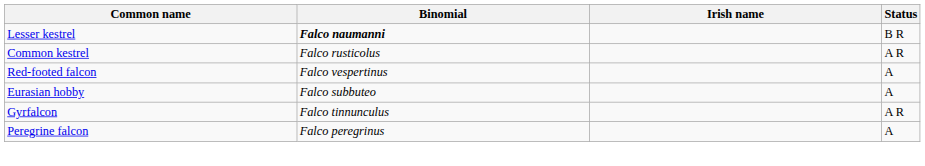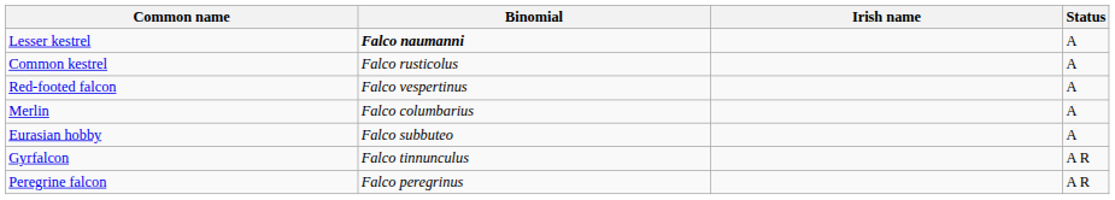 <table width=60% class="wikitable">
 <tr>
 <th width=32%>Common name</th>
 <th width=32%>Binomial</th>
 <th width=32%>Irish name</th>
 <th width=4%>Status</th>
 </tr>
 <tr>
 <td><a href='#'>Lesser kestrel</a></td>
 <td><strong><em>Falco naumanni</em></strong></td>
 <td></td>
-<td>B R</td>
+<td>A</td>
 </tr>
 <tr>
 <td><a href='#'>Common kestrel</a></td>
 <td><em>Falco rusticolus</em></td>
 <td></td>
-<td>A R</td>
+<td>A</td>
 </tr>
 <tr>
 <td><a href='#'>Red-footed falcon</a></td>
 <td><em>Falco vespertinus</em></td>
+<td></td>
+<td>A</td>
+</tr>
+<tr>
+<td><a href='#'>Merlin</a></td>
+<td><em>Falco columbarius</em></td>
 <td></td>
 <td>A</td>
 </tr>
 <tr>
 <td><a href='#'>Eurasian hobby</a></td>
 <td><em>Falco subbuteo</em></td>
 <td></td>
 <td>A</td>
 </tr>
 <tr>
 <td><a href='#'>Gyrfalcon</a></td>
 <td><em>Falco tinnunculus</em></td>
 <td></td>
 <td>A R</td>
 </tr>
 <tr>
 <td><a href='#'>Peregrine falcon</a></td>
 <td><em>Falco peregrinus</em></td>
 <td></td>
-<td>A</td>
+<td>A R</td>
 </tr>
 </table>
